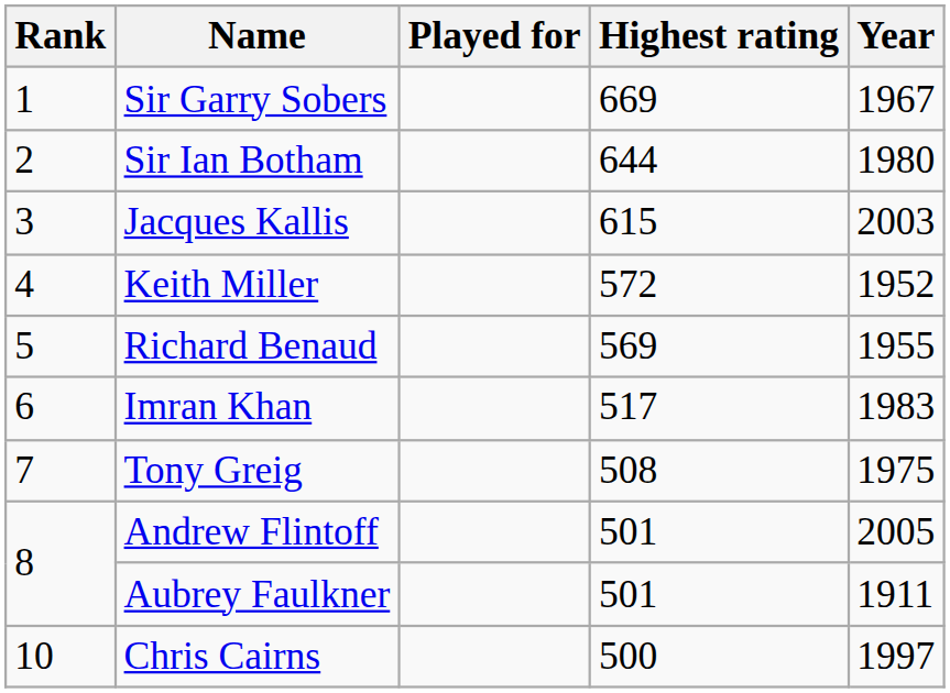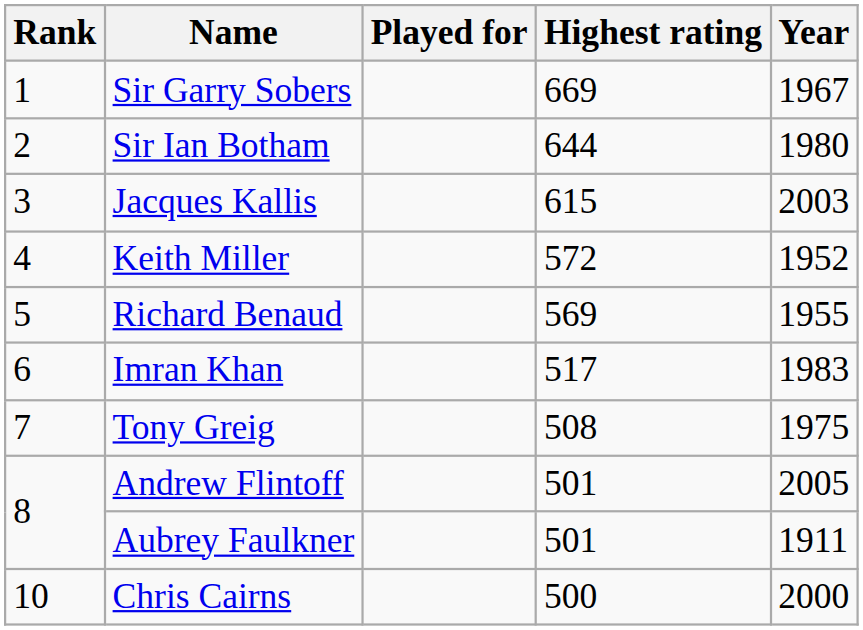 <table class=wikitable>
 <tr>
 <th>Rank</th>
 <th>Name</th>
 <th>Played for</th>
 <th>Highest rating</th>
 <th>Year</th>
 </tr>
 <tr>
 <td>1</td>
 <td><a href='#'>Sir Garry Sobers</a></td>
 <td></td>
 <td>669</td>
 <td>1967</td>
 </tr>
 <tr>
 <td>2</td>
 <td><a href='#'>Sir Ian Botham</a></td>
 <td></td>
 <td>644</td>
 <td>1980</td>
 </tr>
 <tr>
 <td>3</td>
 <td><a href='#'>Jacques Kallis</a></td>
 <td></td>
 <td>615</td>
 <td>2003</td>
 </tr>
 <tr>
 <td>4</td>
 <td><a href='#'>Keith Miller</a></td>
 <td></td>
 <td>572</td>
 <td>1952</td>
 </tr>
 <tr>
 <td>5</td>
 <td><a href='#'>Richard Benaud</a></td>
 <td></td>
 <td>569</td>
 <td>1955</td>
 </tr>
 <tr>
 <td>6</td>
 <td><a href='#'>Imran Khan</a></td>
 <td></td>
 <td>517</td>
 <td>1983</td>
 </tr>
 <tr>
 <td>7</td>
 <td><a href='#'>Tony Greig</a></td>
 <td></td>
 <td>508</td>
 <td>1975</td>
 </tr>
 <tr>
 <td rowspan=2>8</td>
 <td><a href='#'>Andrew Flintoff</a></td>
 <td></td>
 <td>501</td>
 <td>2005</td>
 </tr>
 <tr>
 <td><a href='#'>Aubrey Faulkner</a></td>
 <td></td>
 <td>501</td>
 <td>1911</td>
 </tr>
 <tr>
 <td>10</td>
 <td><a href='#'>Chris Cairns</a></td>
 <td></td>
 <td>500</td>
-<td>1997</td>
+<td>2000</td>
 </tr>
 </table>
